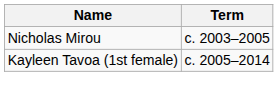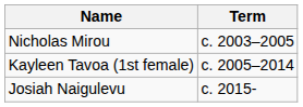 <table class="wikitable">
 <tr>
 <th>Name</th>
 <th>Term</th>
 </tr>
 <tr>
 <td>Nicholas Mirou</td>
 <td>c. 2003–2005</td>
 </tr>
 <tr>
 <td>Kayleen Tavoa (1st female)</td>
 <td>c. 2005–2014</td>
 </tr>
+<tr>
+<td>Josiah Naigulevu</td>
+<td>c. 2015-</td>
+</tr>
 </table>
